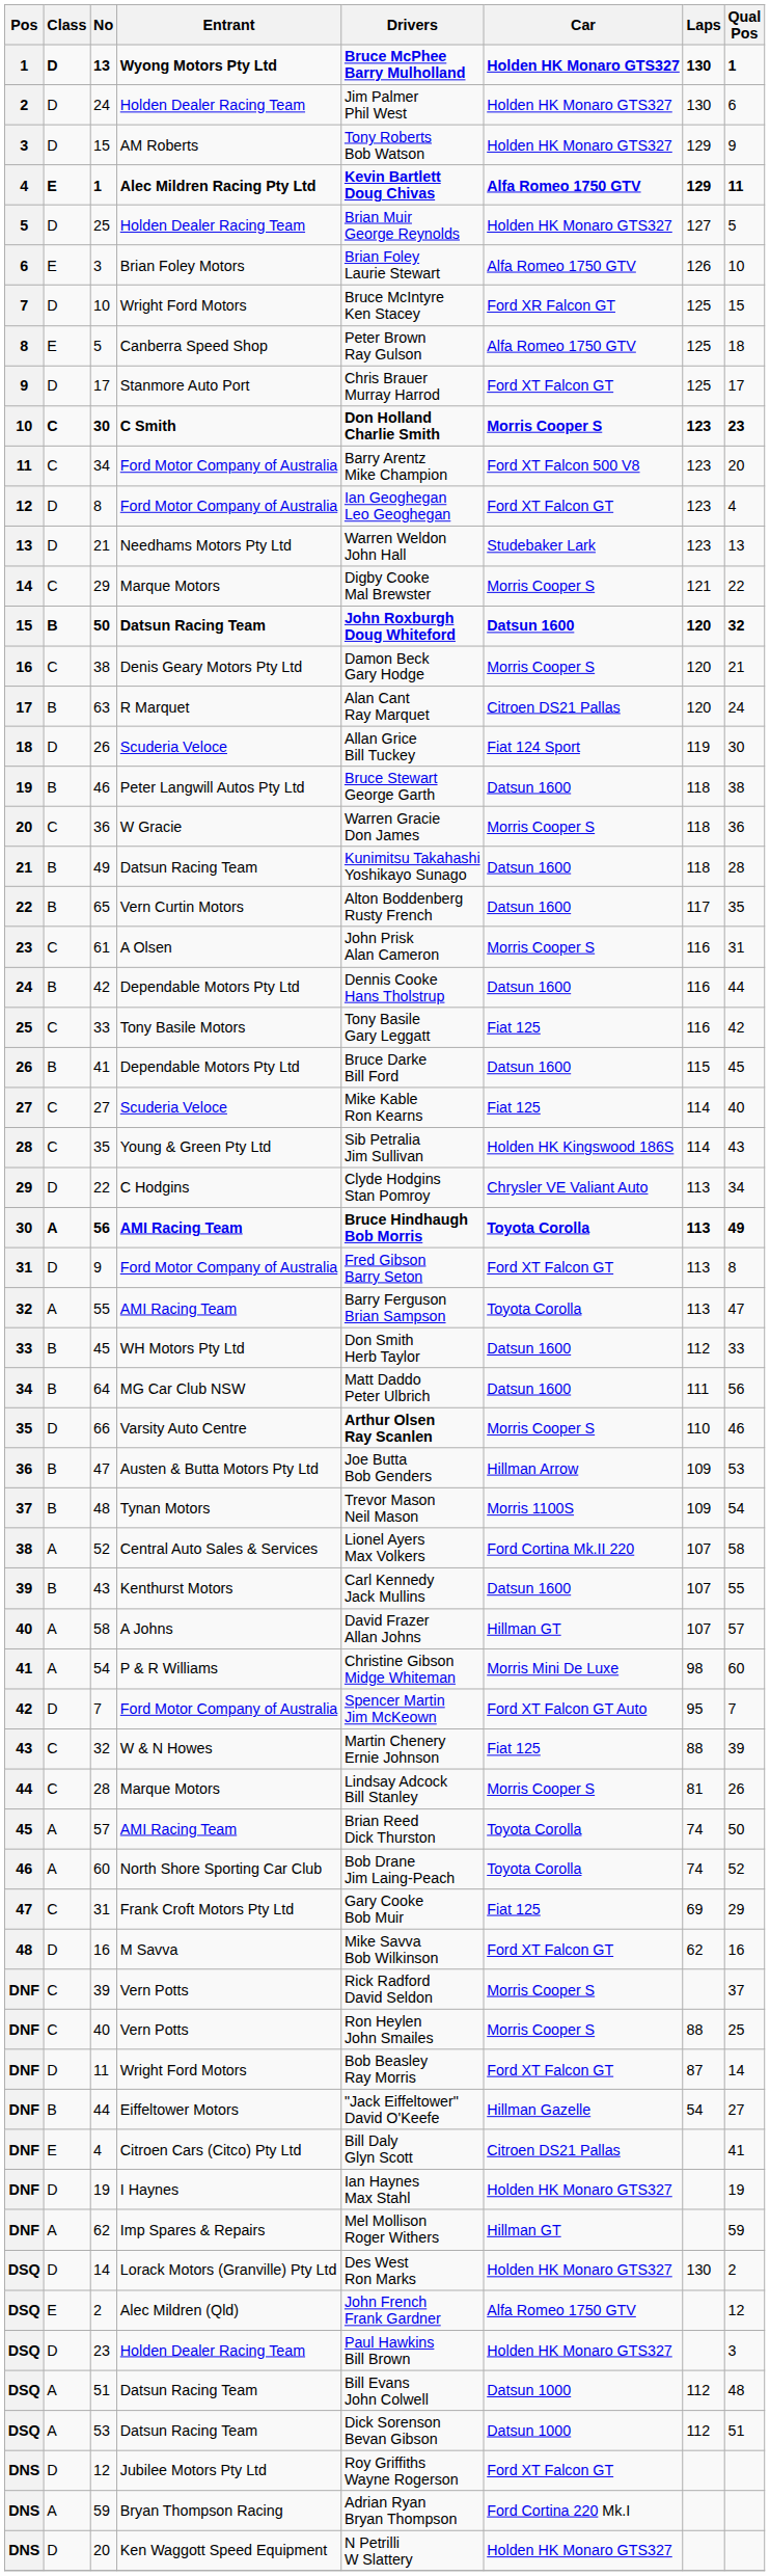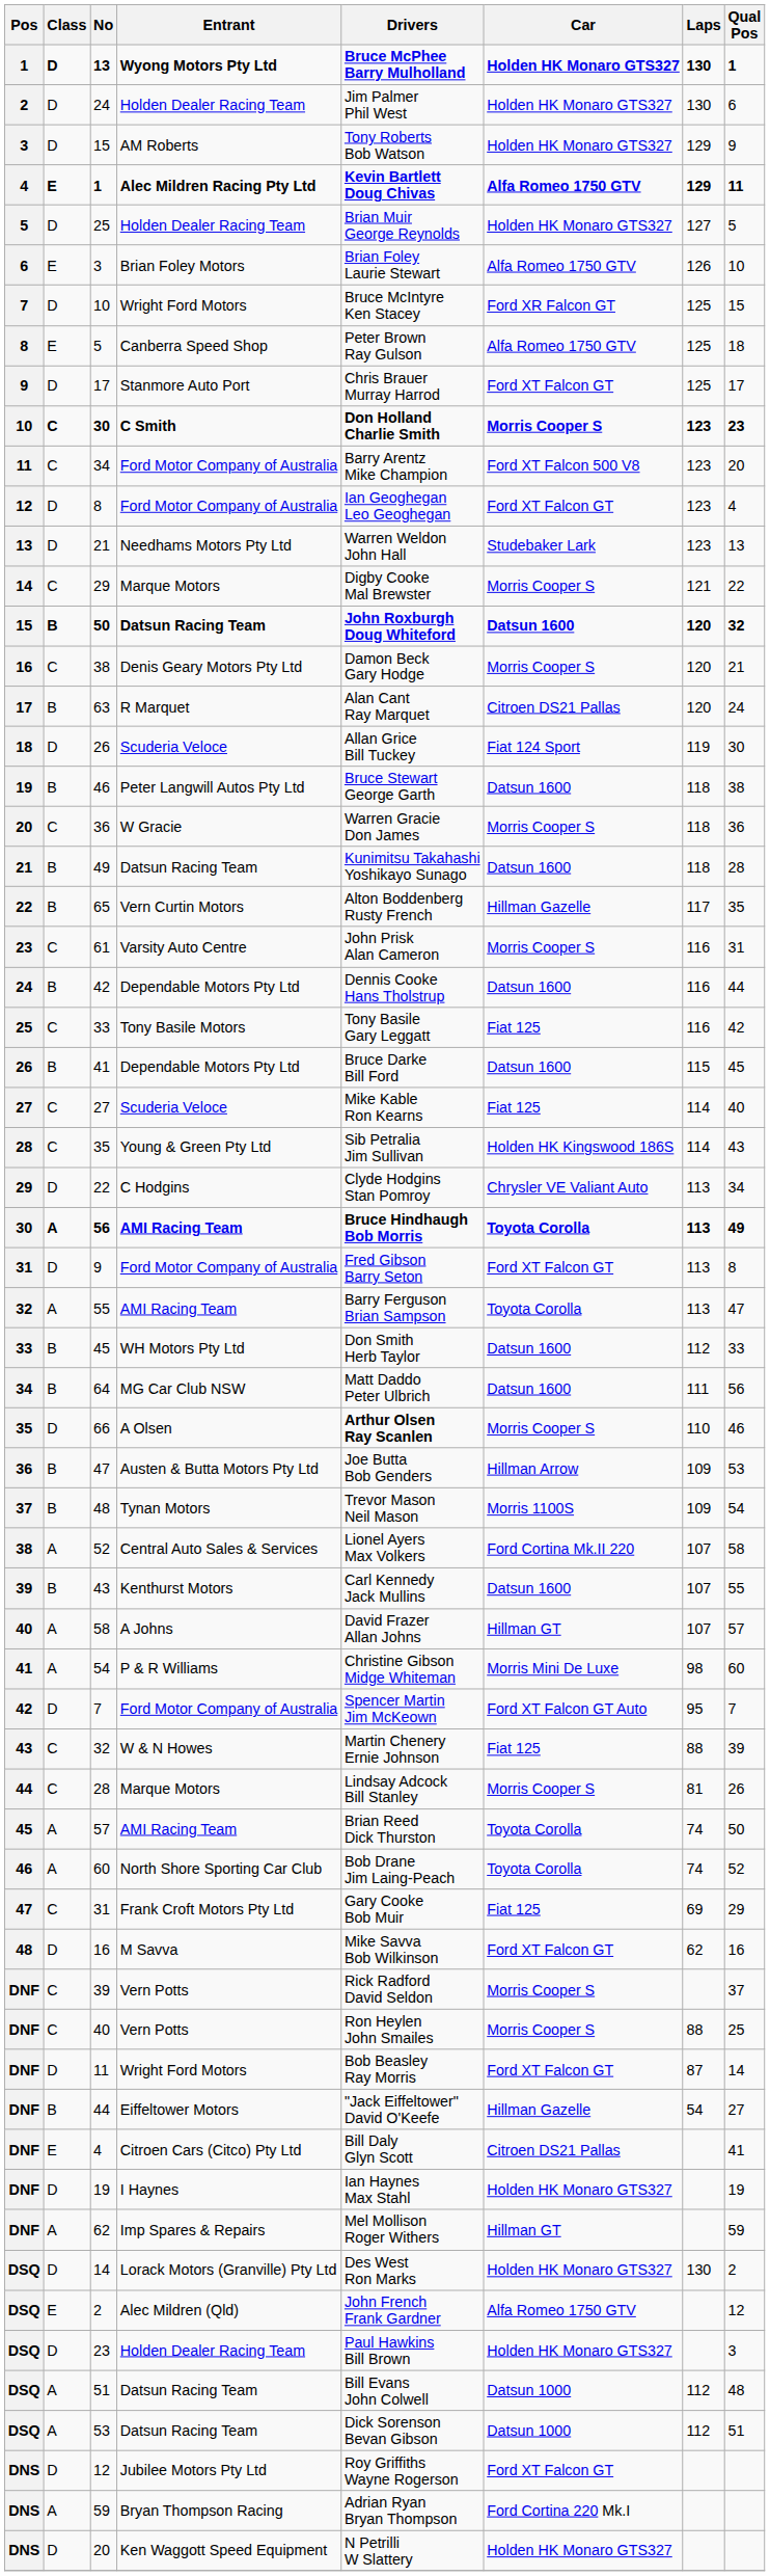 <table class="wikitable sortable" style="font-size: 95%;">
 <tr>
 <th>Pos</th>
 <th>Class</th>
 <th>No</th>
 <th>Entrant</th>
 <th>Drivers</th>
 <th>Car</th>
 <th>Laps</th>
 <th>Qual<br>Pos</th>
 </tr>
 <tr style="font-weight:bold">
 <th>1</th>
 <td>D</td>
 <td>13</td>
 <td>Wyong Motors Pty Ltd</td>
 <td> <a href='#'>Bruce McPhee</a><br> <a href='#'>Barry Mulholland</a></td>
 <td><a href='#'>Holden HK Monaro GTS327</a></td>
 <td>130</td>
 <td>1</td>
 </tr>
 <tr>
 <th>2</th>
 <td>D</td>
 <td>24</td>
 <td><a href='#'>Holden Dealer Racing Team</a></td>
 <td> Jim Palmer<br> Phil West</td>
 <td><a href='#'>Holden HK Monaro GTS327</a></td>
 <td>130</td>
 <td>6</td>
 </tr>
 <tr>
 <th>3</th>
 <td>D</td>
 <td>15</td>
 <td>AM Roberts</td>
 <td> <a href='#'>Tony Roberts</a><br> Bob Watson</td>
 <td><a href='#'>Holden HK Monaro GTS327</a></td>
 <td>129</td>
 <td>9</td>
 </tr>
 <tr style="font-weight:bold">
 <th>4</th>
 <td>E</td>
 <td>1</td>
 <td>Alec Mildren Racing Pty Ltd</td>
 <td> <a href='#'>Kevin Bartlett</a><br> <a href='#'>Doug Chivas</a></td>
 <td><a href='#'>Alfa Romeo 1750 GTV</a></td>
 <td>129</td>
 <td>11</td>
 </tr>
 <tr>
 <th>5</th>
 <td>D</td>
 <td>25</td>
 <td><a href='#'>Holden Dealer Racing Team</a></td>
 <td> <a href='#'>Brian Muir</a><br> <a href='#'>George Reynolds</a></td>
 <td><a href='#'>Holden HK Monaro GTS327</a></td>
 <td>127</td>
 <td>5</td>
 </tr>
 <tr>
 <th>6</th>
 <td>E</td>
 <td>3</td>
 <td>Brian Foley Motors</td>
 <td> <a href='#'>Brian Foley</a><br> Laurie Stewart</td>
 <td><a href='#'>Alfa Romeo 1750 GTV</a></td>
 <td>126</td>
 <td>10</td>
 </tr>
 <tr>
 <th>7</th>
 <td>D</td>
 <td>10</td>
 <td>Wright Ford Motors</td>
 <td> Bruce McIntyre<br> Ken Stacey</td>
 <td><a href='#'>Ford XR Falcon GT</a></td>
 <td>125</td>
 <td>15</td>
 </tr>
 <tr>
 <th>8</th>
 <td>E</td>
 <td>5</td>
 <td>Canberra Speed Shop</td>
 <td> Peter Brown<br> Ray Gulson</td>
 <td><a href='#'>Alfa Romeo 1750 GTV</a></td>
 <td>125</td>
 <td>18</td>
 </tr>
 <tr>
 <th>9</th>
 <td>D</td>
 <td>17</td>
 <td>Stanmore Auto Port</td>
 <td> Chris Brauer<br> Murray Harrod</td>
 <td><a href='#'>Ford XT Falcon GT</a></td>
 <td>125</td>
 <td>17</td>
 </tr>
 <tr style="font-weight:bold">
 <th>10</th>
 <td>C</td>
 <td>30</td>
 <td>C Smith</td>
 <td> Don Holland<br> Charlie Smith</td>
 <td><a href='#'>Morris Cooper S</a></td>
 <td>123</td>
 <td>23</td>
 </tr>
 <tr>
 <th>11</th>
 <td>C</td>
 <td>34</td>
 <td><a href='#'>Ford Motor Company of Australia</a></td>
 <td> Barry Arentz<br> Mike Champion</td>
 <td><a href='#'>Ford XT Falcon 500 V8</a></td>
 <td>123</td>
 <td>20</td>
 </tr>
 <tr>
 <th>12</th>
 <td>D</td>
 <td>8</td>
 <td><a href='#'>Ford Motor Company of Australia</a></td>
 <td> <a href='#'>Ian Geoghegan</a><br> <a href='#'>Leo Geoghegan</a></td>
 <td><a href='#'>Ford XT Falcon GT</a></td>
 <td>123</td>
 <td>4</td>
 </tr>
 <tr>
 <th>13</th>
 <td>D</td>
 <td>21</td>
 <td>Needhams Motors Pty Ltd</td>
 <td> Warren Weldon<br> John Hall</td>
 <td><a href='#'>Studebaker Lark</a></td>
 <td>123</td>
 <td>13</td>
 </tr>
 <tr>
 <th>14</th>
 <td>C</td>
 <td>29</td>
 <td>Marque Motors</td>
 <td> Digby Cooke<br> Mal Brewster</td>
 <td><a href='#'>Morris Cooper S</a></td>
 <td>121</td>
 <td>22</td>
 </tr>
 <tr style="font-weight:bold">
 <th>15</th>
 <td>B</td>
 <td>50</td>
 <td>Datsun Racing Team</td>
 <td> <a href='#'>John Roxburgh</a><br> <a href='#'>Doug Whiteford</a></td>
 <td><a href='#'>Datsun 1600</a></td>
 <td>120</td>
 <td>32</td>
 </tr>
 <tr>
 <th>16</th>
 <td>C</td>
 <td>38</td>
 <td>Denis Geary Motors Pty Ltd</td>
 <td> Damon Beck<br> Gary Hodge</td>
 <td><a href='#'>Morris Cooper S</a></td>
 <td>120</td>
 <td>21</td>
 </tr>
 <tr>
 <th>17</th>
 <td>B</td>
 <td>63</td>
 <td>R Marquet</td>
 <td> Alan Cant<br> Ray Marquet</td>
 <td><a href='#'>Citroen DS21 Pallas</a></td>
 <td>120</td>
 <td>24</td>
 </tr>
 <tr>
 <th>18</th>
 <td>D</td>
 <td>26</td>
 <td><a href='#'>Scuderia Veloce</a></td>
 <td> Allan Grice<br> Bill Tuckey</td>
 <td><a href='#'>Fiat 124 Sport</a></td>
 <td>119</td>
 <td>30</td>
 </tr>
 <tr>
 <th>19</th>
 <td>B</td>
 <td>46</td>
 <td>Peter Langwill Autos Pty Ltd</td>
 <td> <a href='#'>Bruce Stewart</a><br> George Garth</td>
 <td><a href='#'>Datsun 1600</a></td>
 <td>118</td>
 <td>38</td>
 </tr>
 <tr>
 <th>20</th>
 <td>C</td>
 <td>36</td>
 <td>W Gracie</td>
 <td> Warren Gracie<br> Don James</td>
 <td><a href='#'>Morris Cooper S</a></td>
 <td>118</td>
 <td>36</td>
 </tr>
 <tr>
 <th>21</th>
 <td>B</td>
 <td>49</td>
 <td>Datsun Racing Team</td>
 <td> <a href='#'>Kunimitsu Takahashi</a><br> Yoshikayo Sunago</td>
 <td><a href='#'>Datsun 1600</a></td>
 <td>118</td>
 <td>28</td>
 </tr>
 <tr>
 <th>22</th>
 <td>B</td>
 <td>65</td>
 <td>Vern Curtin Motors</td>
 <td> Alton Boddenberg<br> Rusty French</td>
-<td><a href='#'>Datsun 1600</a></td>
+<td><a href='#'>Hillman Gazelle</a></td>
 <td>117</td>
 <td>35</td>
 </tr>
 <tr>
 <th>23</th>
 <td>C</td>
 <td>61</td>
-<td>A Olsen</td>
+<td>Varsity Auto Centre</td>
 <td> John Prisk<br> Alan Cameron</td>
 <td><a href='#'>Morris Cooper S</a></td>
 <td>116</td>
 <td>31</td>
 </tr>
 <tr>
 <th>24</th>
 <td>B</td>
 <td>42</td>
 <td>Dependable Motors Pty Ltd</td>
 <td> Dennis Cooke<br> <a href='#'>Hans Tholstrup</a></td>
 <td><a href='#'>Datsun 1600</a></td>
 <td>116</td>
 <td>44</td>
 </tr>
 <tr>
 <th>25</th>
 <td>C</td>
 <td>33</td>
 <td>Tony Basile Motors</td>
 <td> Tony Basile<br> Gary Leggatt</td>
 <td><a href='#'>Fiat 125</a></td>
 <td>116</td>
 <td>42</td>
 </tr>
 <tr>
 <th>26</th>
 <td>B</td>
 <td>41</td>
 <td>Dependable Motors Pty Ltd</td>
 <td> Bruce Darke<br> Bill Ford</td>
 <td><a href='#'>Datsun 1600</a></td>
 <td>115</td>
 <td>45</td>
 </tr>
 <tr>
 <th>27</th>
 <td>C</td>
 <td>27</td>
 <td><a href='#'>Scuderia Veloce</a></td>
 <td> Mike Kable<br> Ron Kearns</td>
 <td><a href='#'>Fiat 125</a></td>
 <td>114</td>
 <td>40</td>
 </tr>
 <tr>
 <th>28</th>
 <td>C</td>
 <td>35</td>
 <td>Young & Green Pty Ltd</td>
 <td> Sib Petralia<br> Jim Sullivan</td>
 <td><a href='#'>Holden HK Kingswood 186S</a></td>
 <td>114</td>
 <td>43</td>
 </tr>
 <tr>
 <th>29</th>
 <td>D</td>
 <td>22</td>
 <td>C Hodgins</td>
 <td> Clyde Hodgins<br> Stan Pomroy</td>
 <td><a href='#'>Chrysler VE Valiant Auto</a></td>
 <td>113</td>
 <td>34</td>
 </tr>
 <tr style="font-weight:bold">
 <th>30</th>
 <td>A</td>
 <td>56</td>
 <td><a href='#'>AMI Racing Team</a></td>
 <td> Bruce Hindhaugh<br> <a href='#'>Bob Morris</a></td>
 <td><a href='#'>Toyota Corolla</a></td>
 <td>113</td>
 <td>49</td>
 </tr>
 <tr>
 <th>31</th>
 <td>D</td>
 <td>9</td>
 <td><a href='#'>Ford Motor Company of Australia</a></td>
 <td> <a href='#'>Fred Gibson</a><br> <a href='#'>Barry Seton</a></td>
 <td><a href='#'>Ford XT Falcon GT</a></td>
 <td>113</td>
 <td>8</td>
 </tr>
 <tr>
 <th>32</th>
 <td>A</td>
 <td>55</td>
 <td><a href='#'>AMI Racing Team</a></td>
 <td> Barry Ferguson<br> <a href='#'>Brian Sampson</a></td>
 <td><a href='#'>Toyota Corolla</a></td>
 <td>113</td>
 <td>47</td>
 </tr>
 <tr>
 <th>33</th>
 <td>B</td>
 <td>45</td>
 <td>WH Motors Pty Ltd</td>
 <td> Don Smith<br> Herb Taylor</td>
 <td><a href='#'>Datsun 1600</a></td>
 <td>112</td>
 <td>33</td>
 </tr>
 <tr>
 <th>34</th>
 <td>B</td>
 <td>64</td>
 <td>MG Car Club NSW</td>
 <td> Matt Daddo<br> Peter Ulbrich</td>
 <td><a href='#'>Datsun 1600</a></td>
 <td>111</td>
 <td>56</td>
 </tr>
 <tr>
 <th>35</th>
 <td>D</td>
 <td>66</td>
-<td>Varsity Auto Centre</td>
+<td>A Olsen</td>
 <td><strong> Arthur Olsen<br> Ray Scanlen</strong></td>
 <td><a href='#'>Morris Cooper S</a></td>
 <td>110</td>
 <td>46</td>
 </tr>
 <tr>
 <th>36</th>
 <td>B</td>
 <td>47</td>
 <td>Austen & Butta Motors Pty Ltd</td>
 <td> Joe Butta<br> Bob Genders</td>
 <td><a href='#'>Hillman Arrow</a></td>
 <td>109</td>
 <td>53</td>
 </tr>
 <tr>
 <th>37</th>
 <td>B</td>
 <td>48</td>
 <td>Tynan Motors</td>
 <td> Trevor Mason<br> Neil Mason</td>
 <td><a href='#'>Morris 1100S</a></td>
 <td>109</td>
 <td>54</td>
 </tr>
 <tr>
 <th>38</th>
 <td>A</td>
 <td>52</td>
 <td>Central Auto Sales & Services</td>
 <td> Lionel Ayers<br> Max Volkers</td>
 <td><a href='#'>Ford Cortina Mk.II 220</a></td>
 <td>107</td>
 <td>58</td>
 </tr>
 <tr>
 <th>39</th>
 <td>B</td>
 <td>43</td>
 <td>Kenthurst Motors</td>
 <td> Carl Kennedy<br> Jack Mullins</td>
 <td><a href='#'>Datsun 1600</a></td>
 <td>107</td>
 <td>55</td>
 </tr>
 <tr>
 <th>40</th>
 <td>A</td>
 <td>58</td>
 <td>A Johns</td>
 <td> David Frazer<br> Allan Johns</td>
 <td><a href='#'>Hillman GT</a></td>
 <td>107</td>
 <td>57</td>
 </tr>
 <tr>
 <th>41</th>
 <td>A</td>
 <td>54</td>
 <td>P & R Williams</td>
 <td> Christine Gibson<br> <a href='#'>Midge Whiteman</a></td>
 <td><a href='#'>Morris Mini De Luxe</a></td>
 <td>98</td>
 <td>60</td>
 </tr>
 <tr>
 <th>42</th>
 <td>D</td>
 <td>7</td>
 <td><a href='#'>Ford Motor Company of Australia</a></td>
 <td> <a href='#'>Spencer Martin</a><br> <a href='#'>Jim McKeown</a></td>
 <td><a href='#'>Ford XT Falcon GT Auto</a></td>
 <td>95</td>
 <td>7</td>
 </tr>
 <tr>
 <th>43</th>
 <td>C</td>
 <td>32</td>
 <td>W & N Howes</td>
 <td> Martin Chenery<br> Ernie Johnson</td>
 <td><a href='#'>Fiat 125</a></td>
 <td>88</td>
 <td>39</td>
 </tr>
 <tr>
 <th>44</th>
 <td>C</td>
 <td>28</td>
 <td>Marque Motors</td>
 <td> Lindsay Adcock<br> Bill Stanley</td>
 <td><a href='#'>Morris Cooper S</a></td>
 <td>81</td>
 <td>26</td>
 </tr>
 <tr>
 <th>45</th>
 <td>A</td>
 <td>57</td>
 <td><a href='#'>AMI Racing Team</a></td>
 <td> Brian Reed<br> Dick Thurston</td>
 <td><a href='#'>Toyota Corolla</a></td>
 <td>74</td>
 <td>50</td>
 </tr>
 <tr>
 <th>46</th>
 <td>A</td>
 <td>60</td>
 <td>North Shore Sporting Car Club</td>
 <td> Bob Drane<br> Jim Laing-Peach</td>
 <td><a href='#'>Toyota Corolla</a></td>
 <td>74</td>
 <td>52</td>
 </tr>
 <tr>
 <th>47</th>
 <td>C</td>
 <td>31</td>
 <td>Frank Croft Motors Pty Ltd</td>
 <td> Gary Cooke<br> Bob Muir</td>
 <td><a href='#'>Fiat 125</a></td>
 <td>69</td>
 <td>29</td>
 </tr>
 <tr>
 <th>48</th>
 <td>D</td>
 <td>16</td>
 <td>M Savva</td>
 <td> Mike Savva<br> Bob Wilkinson</td>
 <td><a href='#'>Ford XT Falcon GT</a></td>
 <td>62</td>
 <td>16</td>
 </tr>
 <tr>
 <th>DNF</th>
 <td>C</td>
 <td>39</td>
 <td>Vern Potts</td>
 <td> Rick Radford<br> David Seldon</td>
 <td><a href='#'>Morris Cooper S</a></td>
 <td></td>
 <td>37</td>
 </tr>
 <tr>
 <th>DNF</th>
 <td>C</td>
 <td>40</td>
 <td>Vern Potts</td>
 <td> Ron Heylen<br> John Smailes</td>
 <td><a href='#'>Morris Cooper S</a></td>
 <td>88</td>
 <td>25</td>
 </tr>
 <tr>
 <th>DNF</th>
 <td>D</td>
 <td>11</td>
 <td>Wright Ford Motors</td>
 <td> Bob Beasley<br> Ray Morris</td>
 <td><a href='#'>Ford XT Falcon GT</a></td>
 <td>87</td>
 <td>14</td>
 </tr>
 <tr>
 <th>DNF</th>
 <td>B</td>
 <td>44</td>
 <td>Eiffeltower Motors</td>
 <td> "Jack Eiffeltower" <br> David O'Keefe</td>
 <td><a href='#'>Hillman Gazelle</a></td>
 <td>54</td>
 <td>27</td>
 </tr>
 <tr>
 <th>DNF</th>
 <td>E</td>
 <td>4</td>
 <td>Citroen Cars (Citco) Pty Ltd</td>
 <td> Bill Daly<br> Glyn Scott</td>
 <td><a href='#'>Citroen DS21 Pallas</a></td>
 <td></td>
 <td>41</td>
 </tr>
 <tr>
 <th>DNF</th>
 <td>D</td>
 <td>19</td>
 <td>I Haynes</td>
 <td> Ian Haynes<br> Max Stahl</td>
 <td><a href='#'>Holden HK Monaro GTS327</a></td>
 <td></td>
 <td>19</td>
 </tr>
 <tr>
 <th>DNF</th>
 <td>A</td>
 <td>62</td>
 <td>Imp Spares & Repairs</td>
 <td> Mel Mollison<br> Roger Withers</td>
 <td><a href='#'>Hillman GT</a></td>
 <td></td>
 <td>59</td>
 </tr>
 <tr>
 <th>DSQ</th>
 <td>D</td>
 <td>14</td>
 <td>Lorack Motors (Granville) Pty Ltd</td>
 <td> Des West<br> Ron Marks</td>
 <td><a href='#'>Holden HK Monaro GTS327</a></td>
 <td>130</td>
 <td>2</td>
 </tr>
 <tr>
 <th>DSQ</th>
 <td>E</td>
 <td>2</td>
 <td>Alec Mildren (Qld)</td>
 <td> <a href='#'>John French</a><br> <a href='#'>Frank Gardner</a></td>
 <td><a href='#'>Alfa Romeo 1750 GTV</a></td>
 <td></td>
 <td>12</td>
 </tr>
 <tr>
 <th>DSQ</th>
 <td>D</td>
 <td>23</td>
 <td><a href='#'>Holden Dealer Racing Team</a></td>
 <td> <a href='#'>Paul Hawkins</a><br> Bill Brown</td>
 <td><a href='#'>Holden HK Monaro GTS327</a></td>
 <td></td>
 <td>3</td>
 </tr>
 <tr>
 <th>DSQ</th>
 <td>A</td>
 <td>51</td>
 <td>Datsun Racing Team</td>
 <td> Bill Evans<br> John Colwell</td>
 <td><a href='#'>Datsun 1000</a></td>
 <td>112</td>
 <td>48</td>
 </tr>
 <tr>
 <th>DSQ</th>
 <td>A</td>
 <td>53</td>
 <td>Datsun Racing Team</td>
 <td> Dick Sorenson<br> Bevan Gibson</td>
 <td><a href='#'>Datsun 1000</a></td>
 <td>112</td>
 <td>51</td>
 </tr>
 <tr>
 <th>DNS</th>
 <td>D</td>
 <td>12</td>
 <td>Jubilee Motors Pty Ltd</td>
 <td> Roy Griffiths<br> Wayne Rogerson</td>
 <td><a href='#'>Ford XT Falcon GT</a></td>
 <td></td>
 <td></td>
 </tr>
 <tr>
 <th>DNS</th>
 <td>A</td>
 <td>59</td>
 <td>Bryan Thompson Racing</td>
 <td> Adrian Ryan<br> Bryan Thompson</td>
 <td><a href='#'>Ford Cortina 220</a> Mk.I</td>
 <td></td>
 <td></td>
 </tr>
 <tr>
 <th>DNS</th>
 <td>D</td>
 <td>20</td>
 <td>Ken Waggott Speed Equipment</td>
 <td> N Petrilli <br>  W Slattery</td>
 <td><a href='#'>Holden HK Monaro GTS327</a></td>
 <td></td>
 <td></td>
 </tr>
 <tr>
 </tr>
 </table>
